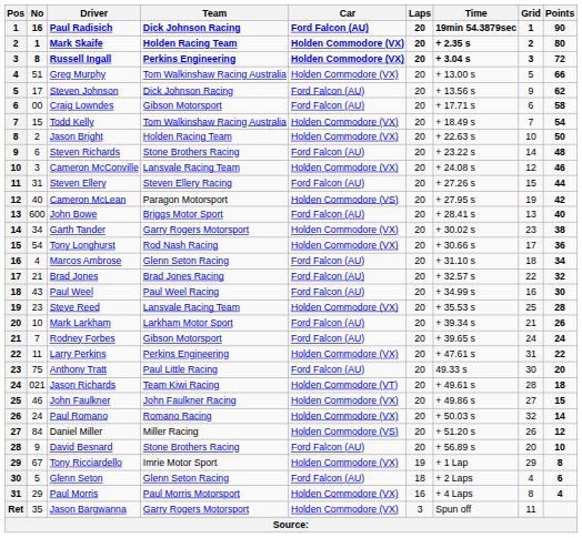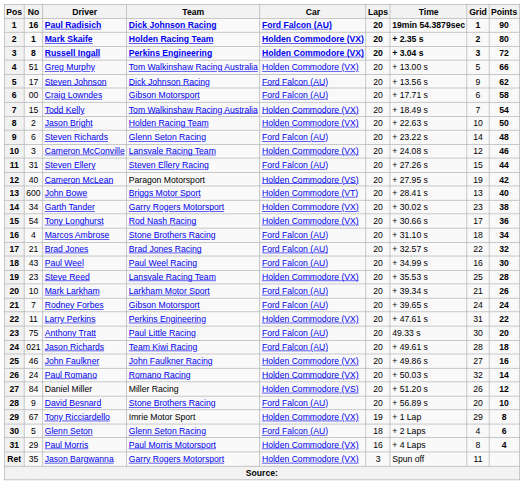 <table class="wikitable" style="font-size: 87%;">
 <tr>
 <th>Pos</th>
 <th>No</th>
 <th>Driver</th>
 <th>Team</th>
 <th>Car</th>
 <th>Laps</th>
 <th>Time</th>
 <th>Grid</th>
 <th>Points</th>
 </tr>
 <tr>
 <th>1</th>
 <td align=center><strong>16</strong></td>
 <td><strong> <a href='#'>Paul Radisich</a></strong></td>
 <td><strong><a href='#'>Dick Johnson Racing</a></strong></td>
 <td><strong><a href='#'>Ford Falcon (AU)</a></strong></td>
 <td align=center><strong>20</strong></td>
 <td><strong>19min 54.3879sec</strong></td>
 <td align=center><strong>1</strong></td>
 <td align=center><strong>90</strong></td>
 </tr>
 <tr>
 <th>2</th>
 <td align=center><strong>1</strong></td>
 <td><strong> <a href='#'>Mark Skaife</a></strong></td>
 <td><strong><a href='#'>Holden Racing Team</a></strong></td>
 <td><strong><a href='#'>Holden Commodore (VX)</a></strong></td>
 <td align=center><strong>20</strong></td>
 <td><strong>+ 2.35 s</strong></td>
 <td align=center><strong>2</strong></td>
 <td align=center><strong>80</strong></td>
 </tr>
 <tr>
 <th>3</th>
 <td align=center><strong>8</strong></td>
 <td><strong> <a href='#'>Russell Ingall</a></strong></td>
 <td><strong><a href='#'>Perkins Engineering</a></strong></td>
 <td><strong><a href='#'>Holden Commodore (VX)</a></strong></td>
 <td align=center><strong>20</strong></td>
 <td><strong>+ 3.04 s</strong></td>
 <td align=center><strong>3</strong></td>
 <td align=center><strong>72</strong></td>
 </tr>
 <tr>
 <th>4</th>
 <td align=center>51</td>
 <td> <a href='#'>Greg Murphy</a></td>
 <td><a href='#'>Tom Walkinshaw Racing Australia</a></td>
 <td><a href='#'>Holden Commodore (VX)</a></td>
 <td align=center>20</td>
 <td>+ 13.00 s</td>
 <td align=center>5</td>
 <td align=center><strong>66</strong></td>
 </tr>
 <tr>
 <th>5</th>
 <td align=center>17</td>
 <td> <a href='#'>Steven Johnson</a></td>
 <td><a href='#'>Dick Johnson Racing</a></td>
 <td><a href='#'>Ford Falcon (AU)</a></td>
 <td align=center>20</td>
 <td>+ 13.56 s</td>
 <td align=center>9</td>
 <td align=center><strong>62</strong></td>
 </tr>
 <tr>
 <th>6</th>
 <td align=center>00</td>
 <td> <a href='#'>Craig Lowndes</a></td>
 <td><a href='#'>Gibson Motorsport</a></td>
 <td><a href='#'>Ford Falcon (AU)</a></td>
 <td align=center>20</td>
 <td>+ 17.71 s</td>
 <td align=center>6</td>
 <td align=center><strong>58</strong></td>
 </tr>
 <tr>
 <th>7</th>
 <td align=center>15</td>
 <td> <a href='#'>Todd Kelly</a></td>
 <td><a href='#'>Tom Walkinshaw Racing Australia</a></td>
 <td><a href='#'>Holden Commodore (VX)</a></td>
 <td align=center>20</td>
 <td>+ 18.49 s</td>
 <td align=center>7</td>
 <td align=center><strong>54</strong></td>
 </tr>
 <tr>
 <th>8</th>
 <td align=center>2</td>
 <td> <a href='#'>Jason Bright</a></td>
 <td><a href='#'>Holden Racing Team</a></td>
 <td><a href='#'>Holden Commodore (VX)</a></td>
 <td align=center>20</td>
 <td>+ 22.63 s</td>
 <td align=center>10</td>
 <td align=center><strong>50</strong></td>
 </tr>
 <tr>
 <th>9</th>
 <td align=center>6</td>
 <td> <a href='#'>Steven Richards</a></td>
-<td><a href='#'>Stone Brothers Racing</a></td>
+<td><a href='#'>Glenn Seton Racing</a></td>
 <td><a href='#'>Ford Falcon (AU)</a></td>
 <td align=center>20</td>
 <td>+ 23.22 s</td>
 <td align=center>14</td>
 <td align=center><strong>48</strong></td>
 </tr>
 <tr>
 <th>10</th>
 <td align=center>3</td>
 <td> <a href='#'>Cameron McConville</a></td>
 <td><a href='#'>Lansvale Racing Team</a></td>
 <td><a href='#'>Holden Commodore (VX)</a></td>
 <td align=center>20</td>
 <td>+ 24.08 s</td>
 <td align=center>12</td>
 <td align=center><strong>46</strong></td>
 </tr>
 <tr>
 <th>11</th>
 <td align=center>31</td>
 <td> <a href='#'>Steven Ellery</a></td>
 <td><a href='#'>Steven Ellery Racing</a></td>
 <td><a href='#'>Ford Falcon (AU)</a></td>
 <td align=center>20</td>
 <td>+ 27.26 s</td>
 <td align=center>15</td>
 <td align=center><strong>44</strong></td>
 </tr>
 <tr>
 <th>12</th>
 <td align=center>40</td>
 <td> <a href='#'>Cameron McLean</a></td>
 <td>Paragon Motorsport</td>
 <td><a href='#'>Holden Commodore (VS)</a></td>
 <td align=center>20</td>
 <td>+ 27.95 s</td>
 <td align=center>19</td>
 <td align=center><strong>42</strong></td>
 </tr>
 <tr>
 <th>13</th>
 <td align=center>600</td>
 <td> <a href='#'>John Bowe</a></td>
 <td><a href='#'>Briggs Motor Sport</a></td>
-<td><a href='#'>Ford Falcon (AU)</a></td>
+<td><a href='#'>Holden Commodore (VT)</a></td>
 <td align=center>20</td>
 <td>+ 28.41 s</td>
 <td align=center>13</td>
 <td align=center><strong>40</strong></td>
 </tr>
 <tr>
 <th>14</th>
 <td align=center>34</td>
 <td> <a href='#'>Garth Tander</a></td>
 <td><a href='#'>Garry Rogers Motorsport</a></td>
 <td><a href='#'>Holden Commodore (VX)</a></td>
 <td align=center>20</td>
 <td>+ 30.02 s</td>
 <td align=center>23</td>
 <td align=center><strong>38</strong></td>
 </tr>
 <tr>
 <th>15</th>
 <td align=center>54</td>
 <td> <a href='#'>Tony Longhurst</a></td>
 <td><a href='#'>Rod Nash Racing</a></td>
 <td><a href='#'>Holden Commodore (VX)</a></td>
 <td align=center>20</td>
 <td>+ 30.66 s</td>
 <td align=center>17</td>
 <td align=center><strong>36</strong></td>
 </tr>
 <tr>
 <th>16</th>
 <td align=center>4</td>
 <td> <a href='#'>Marcos Ambrose</a></td>
-<td><a href='#'>Glenn Seton Racing</a></td>
+<td><a href='#'>Stone Brothers Racing</a></td>
 <td><a href='#'>Ford Falcon (AU)</a></td>
 <td align=center>20</td>
 <td>+ 31.10 s</td>
 <td align=center>18</td>
 <td align=center><strong>34</strong></td>
 </tr>
 <tr>
 <th>17</th>
 <td align=center>21</td>
 <td> <a href='#'>Brad Jones</a></td>
 <td><a href='#'>Brad Jones Racing</a></td>
 <td><a href='#'>Ford Falcon (AU)</a></td>
 <td align=center>20</td>
 <td>+ 32.57 s</td>
 <td align=center>22</td>
 <td align=center><strong>32</strong></td>
 </tr>
 <tr>
 <th>18</th>
 <td align=center>43</td>
 <td> <a href='#'>Paul Weel</a></td>
 <td><a href='#'>Paul Weel Racing</a></td>
 <td><a href='#'>Ford Falcon (AU)</a></td>
 <td align=center>20</td>
 <td>+ 34.99 s</td>
 <td align=center>16</td>
 <td align=center><strong>30</strong></td>
 </tr>
 <tr>
 <th>19</th>
 <td align=center>23</td>
 <td> <a href='#'>Steve Reed</a></td>
 <td><a href='#'>Lansvale Racing Team</a></td>
 <td><a href='#'>Holden Commodore (VX)</a></td>
 <td align=center>20</td>
 <td>+ 35.53 s</td>
 <td align=center>25</td>
 <td align=center><strong>28</strong></td>
 </tr>
 <tr>
 <th>20</th>
 <td align=center>10</td>
 <td> <a href='#'>Mark Larkham</a></td>
 <td><a href='#'>Larkham Motor Sport</a></td>
 <td><a href='#'>Ford Falcon (AU)</a></td>
 <td align=center>20</td>
 <td>+ 39.34 s</td>
 <td align=center>21</td>
 <td align=center><strong>26</strong></td>
 </tr>
 <tr>
 <th>21</th>
 <td align=center>7</td>
 <td> <a href='#'>Rodney Forbes</a></td>
 <td><a href='#'>Gibson Motorsport</a></td>
 <td><a href='#'>Ford Falcon (AU)</a></td>
 <td align=center>20</td>
 <td>+ 39.65 s</td>
 <td align=center>24</td>
 <td align=center><strong>24</strong></td>
 </tr>
 <tr>
 <th>22</th>
 <td align=center>11</td>
 <td> <a href='#'>Larry Perkins</a></td>
 <td><a href='#'>Perkins Engineering</a></td>
 <td><a href='#'>Holden Commodore (VX)</a></td>
 <td align=center>20</td>
 <td>+ 47.61 s</td>
 <td align=center>31</td>
 <td align=center><strong>22</strong></td>
 </tr>
 <tr>
 <th>23</th>
 <td align=center>75</td>
 <td> <a href='#'>Anthony Tratt</a></td>
 <td><a href='#'>Paul Little Racing</a></td>
 <td><a href='#'>Ford Falcon (AU)</a></td>
 <td align=center>20</td>
 <td>49.33 s</td>
 <td align=center>30</td>
 <td align=center><strong>20</strong></td>
 </tr>
 <tr>
 <th>24</th>
 <td align=center>021</td>
 <td> <a href='#'>Jason Richards</a></td>
 <td><a href='#'>Team Kiwi Racing</a></td>
-<td><a href='#'>Holden Commodore (VT)</a></td>
+<td><a href='#'>Ford Falcon (AU)</a></td>
 <td align=center>20</td>
 <td>+ 49.61 s</td>
 <td align=center>28</td>
 <td align=center><strong>18</strong></td>
 </tr>
 <tr>
 <th>25</th>
 <td align=center>46</td>
 <td> <a href='#'>John Faulkner</a></td>
 <td><a href='#'>John Faulkner Racing</a></td>
 <td><a href='#'>Holden Commodore (VX)</a></td>
 <td align=center>20</td>
 <td>+ 49.86 s</td>
 <td align=center>27</td>
-<td align=center><strong>15</strong></td>
+<td align=center><strong>16</strong></td>
 </tr>
 <tr>
 <th>26</th>
 <td align=center>24</td>
 <td> <a href='#'>Paul Romano</a></td>
 <td><a href='#'>Romano Racing</a></td>
 <td><a href='#'>Holden Commodore (VX)</a></td>
 <td align=center>20</td>
 <td>+ 50.03 s</td>
 <td align=center>32</td>
 <td align=center><strong>14</strong></td>
 </tr>
 <tr>
 <th>27</th>
 <td align=center>84</td>
 <td> Daniel Miller</td>
 <td>Miller Racing</td>
 <td><a href='#'>Holden Commodore (VS)</a></td>
 <td align=center>20</td>
 <td>+ 51.20 s</td>
 <td align=center>26</td>
 <td align=center><strong>12</strong></td>
 </tr>
 <tr>
 <th>28</th>
 <td align=center>9</td>
 <td> <a href='#'>David Besnard</a></td>
 <td><a href='#'>Stone Brothers Racing</a></td>
 <td><a href='#'>Ford Falcon (AU)</a></td>
 <td align=center>20</td>
 <td>+ 56.89 s</td>
 <td align=center>20</td>
 <td align=center><strong>10</strong></td>
 </tr>
 <tr>
 <th>29</th>
 <td align=center>67</td>
 <td> <a href='#'>Tony Ricciardello</a></td>
 <td>Imrie Motor Sport</td>
 <td><a href='#'>Holden Commodore (VX)</a></td>
 <td align=center>19</td>
 <td>+ 1 Lap</td>
 <td align=center>29</td>
 <td align=center><strong>8</strong></td>
 </tr>
 <tr>
 <th>30</th>
 <td align=center>5</td>
 <td> <a href='#'>Glenn Seton</a></td>
 <td><a href='#'>Glenn Seton Racing</a></td>
 <td><a href='#'>Ford Falcon (AU)</a></td>
 <td align=center>18</td>
 <td>+ 2 Laps</td>
 <td align=center>4</td>
 <td align=center><strong>6</strong></td>
 </tr>
 <tr>
 <th>31</th>
 <td align=center>29</td>
 <td> <a href='#'>Paul Morris</a></td>
 <td><a href='#'>Paul Morris Motorsport</a></td>
 <td><a href='#'>Holden Commodore (VX)</a></td>
 <td align=center>16</td>
 <td>+ 4 Laps</td>
 <td align=center>8</td>
 <td align=center><strong>4</strong></td>
 </tr>
 <tr>
 <th>Ret</th>
 <td align=center>35</td>
 <td> <a href='#'>Jason Bargwanna</a></td>
 <td><a href='#'>Garry Rogers Motorsport</a></td>
 <td><a href='#'>Holden Commodore (VX)</a></td>
 <td align=center>3</td>
 <td>Spun off</td>
 <td align=center>11</td>
 <td></td>
 </tr>
 <tr>
 <th colspan=9>Source:</th>
 </tr>
 </table>
